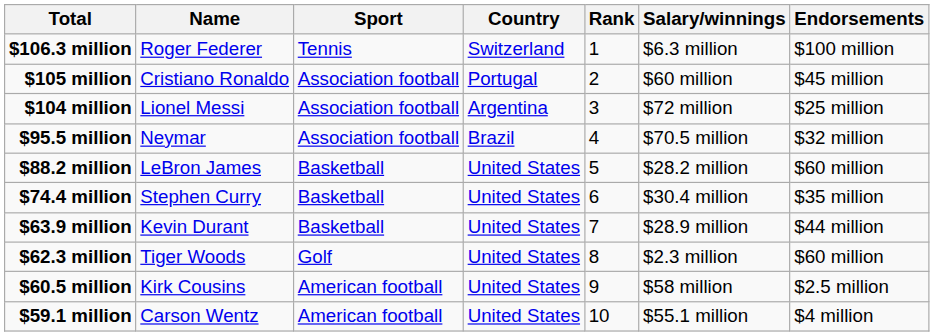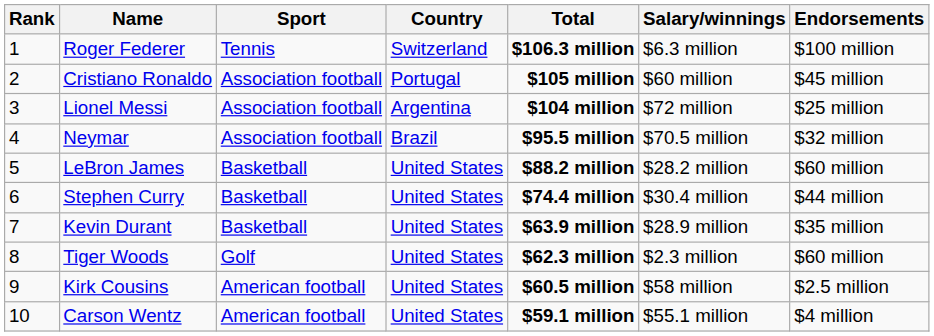 <table class="wikitable sortable" border="1">
 <tr>
-<th scope="col">Total</th>
+<th scope="col">Rank</th>
 <th scope="col">Name</th>
 <th scope="col">Sport</th>
 <th scope="col">Country</th>
-<th scope="col">Rank</th>
+<th scope="col">Total</th>
 <th scope="col">Salary/winnings</th>
 <th>Endorsements</th>
 </tr>
 <tr>
-<td align="right"><strong>$106.3 million</strong></td>
+<td>1</td>
 <td><a href='#'>Roger Federer</a></td>
 <td><a href='#'>Tennis</a></td>
 <td> <a href='#'>Switzerland</a></td>
-<td>1</td>
+<td align="right"><strong>$106.3 million</strong></td>
 <td>$6.3 million</td>
 <td>$100 million</td>
 </tr>
 <tr>
-<td align="right"><strong>$105 million</strong></td>
+<td>2</td>
 <td><a href='#'>Cristiano Ronaldo</a></td>
 <td><a href='#'>Association football</a></td>
 <td> <a href='#'>Portugal</a></td>
-<td>2</td>
+<td align="right"><strong>$105 million</strong></td>
 <td>$60 million</td>
 <td>$45 million</td>
 </tr>
 <tr>
-<td align="right"><strong>$104 million</strong></td>
+<td>3</td>
 <td><a href='#'>Lionel Messi</a></td>
 <td><a href='#'>Association football</a></td>
 <td> <a href='#'>Argentina</a></td>
-<td>3</td>
+<td align="right"><strong>$104 million</strong></td>
 <td>$72 million</td>
 <td>$25 million</td>
 </tr>
 <tr>
-<td align="right"><strong>$95.5 million</strong></td>
+<td>4</td>
 <td><a href='#'>Neymar</a></td>
 <td><a href='#'>Association football</a></td>
 <td> <a href='#'>Brazil</a></td>
-<td>4</td>
+<td align="right"><strong>$95.5 million</strong></td>
 <td>$70.5 million</td>
 <td>$32 million</td>
 </tr>
 <tr>
-<td align="right"><strong>$88.2 million</strong></td>
+<td>5</td>
 <td><a href='#'>LeBron James</a></td>
 <td><a href='#'>Basketball</a></td>
 <td> <a href='#'>United States</a></td>
-<td>5</td>
+<td align="right"><strong>$88.2 million</strong></td>
 <td>$28.2 million</td>
 <td>$60 million</td>
 </tr>
 <tr>
-<td align="right"><strong>$74.4 million</strong></td>
+<td>6</td>
 <td><a href='#'>Stephen Curry</a></td>
 <td><a href='#'>Basketball</a></td>
 <td> <a href='#'>United States</a></td>
-<td>6</td>
+<td align="right"><strong>$74.4 million</strong></td>
 <td>$30.4 million</td>
+<td>$44 million</td>
+</tr>
+<tr>
+<td>7</td>
+<td><a href='#'>Kevin Durant</a></td>
+<td><a href='#'>Basketball</a></td>
+<td> <a href='#'>United States</a></td>
+<td align="right"><strong>$63.9 million</strong></td>
+<td>$28.9 million</td>
 <td>$35 million</td>
 </tr>
 <tr>
-<td align="right"><strong>$63.9 million</strong></td>
-<td><a href='#'>Kevin Durant</a></td>
-<td><a href='#'>Basketball</a></td>
-<td> <a href='#'>United States</a></td>
-<td>7</td>
-<td>$28.9 million</td>
-<td>$44 million</td>
-</tr>
-<tr>
-<td align="right"><strong>$62.3 million </strong></td>
+<td>8</td>
 <td><a href='#'>Tiger Woods</a></td>
 <td><a href='#'>Golf</a></td>
 <td> <a href='#'>United States</a></td>
-<td>8</td>
+<td align="right"><strong>$62.3 million </strong></td>
 <td>$2.3 million</td>
 <td>$60 million</td>
 </tr>
 <tr>
-<td align="right"><strong>$60.5 million</strong></td>
+<td>9</td>
 <td><a href='#'>Kirk Cousins</a></td>
 <td><a href='#'>American football</a></td>
 <td> <a href='#'>United States</a></td>
-<td>9</td>
+<td align="right"><strong>$60.5 million</strong></td>
 <td>$58 million</td>
 <td>$2.5 million</td>
 </tr>
 <tr>
-<td align="right"><strong>$59.1 million</strong></td>
+<td>10</td>
 <td><a href='#'>Carson Wentz</a></td>
 <td><a href='#'>American football</a></td>
 <td> <a href='#'>United States</a></td>
-<td>10</td>
+<td align="right"><strong>$59.1 million</strong></td>
 <td>$55.1 million</td>
 <td>$4 million</td>
 </tr>
 </table>
